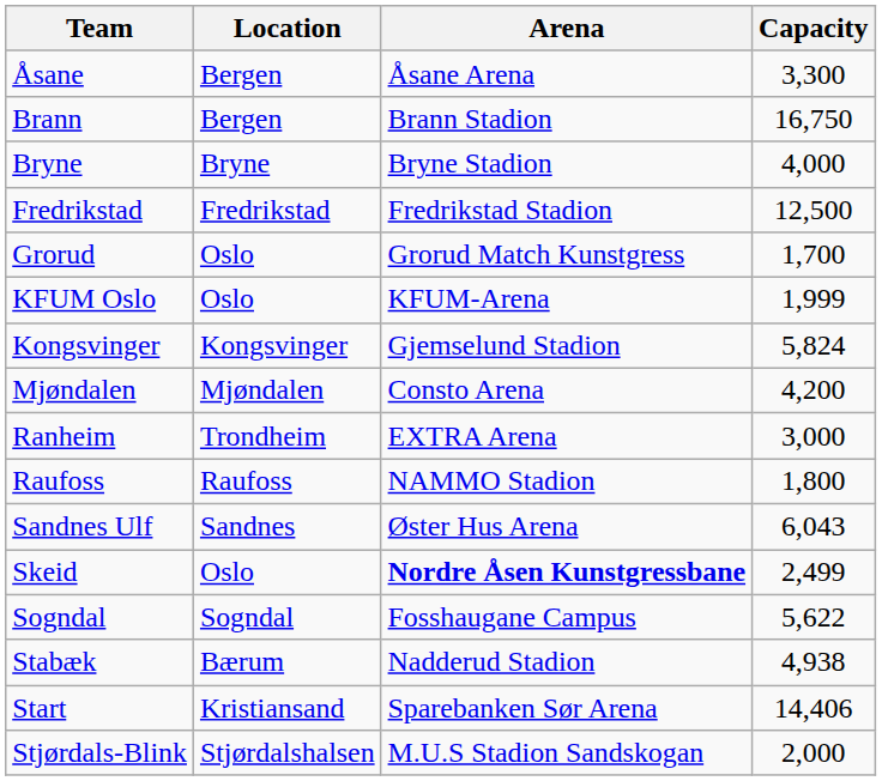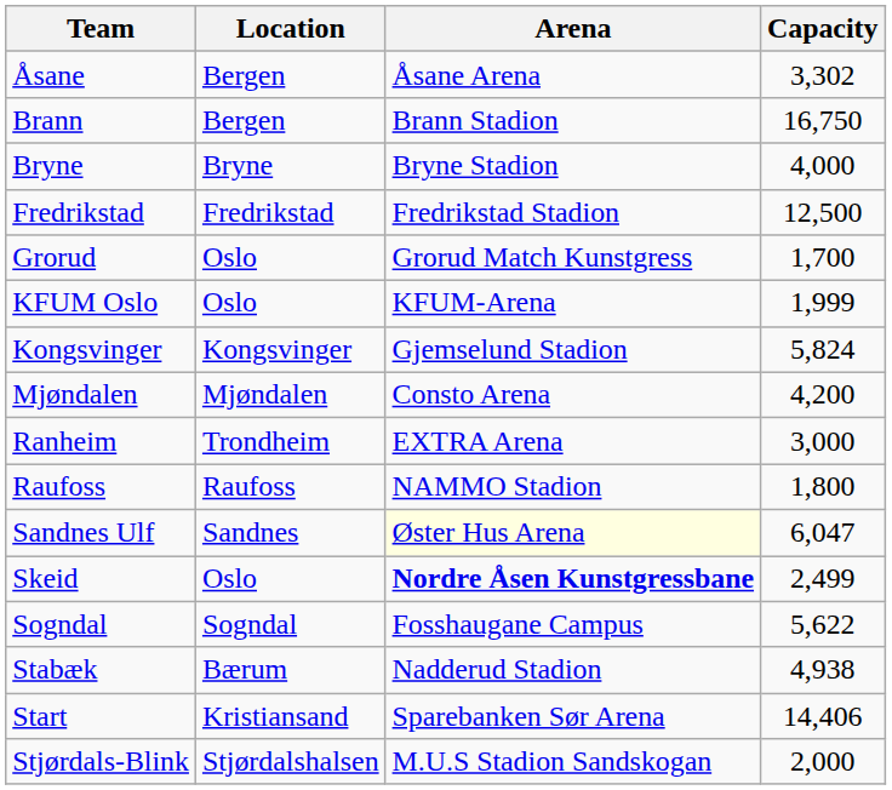 <table class="wikitable sortable" border="1">
 <tr>
 <th>Team</th>
 <th>Location</th>
 <th>Arena</th>
 <th>Capacity</th>
 </tr>
 <tr>
 <td><a href='#'>Åsane</a></td>
 <td><a href='#'>Bergen</a></td>
 <td><a href='#'>Åsane Arena</a></td>
-<td align="center">3,300</td>
+<td align="center">3,302</td>
 </tr>
 <tr>
 <td><a href='#'>Brann</a></td>
 <td><a href='#'>Bergen</a></td>
 <td><a href='#'>Brann Stadion</a></td>
 <td align="center">16,750</td>
 </tr>
 <tr>
 <td><a href='#'>Bryne</a></td>
 <td><a href='#'>Bryne</a></td>
 <td><a href='#'>Bryne Stadion</a></td>
 <td align="center">4,000</td>
 </tr>
 <tr>
 <td><a href='#'>Fredrikstad</a></td>
 <td><a href='#'>Fredrikstad</a></td>
 <td><a href='#'>Fredrikstad Stadion</a></td>
 <td align="center">12,500</td>
 </tr>
 <tr>
 <td><a href='#'>Grorud</a></td>
 <td><a href='#'>Oslo</a></td>
 <td><a href='#'>Grorud Match Kunstgress</a></td>
 <td align="center">1,700</td>
 </tr>
 <tr>
 <td><a href='#'>KFUM Oslo</a></td>
 <td><a href='#'>Oslo</a></td>
 <td><a href='#'>KFUM-Arena</a></td>
 <td align="center">1,999</td>
 </tr>
 <tr>
 <td><a href='#'>Kongsvinger</a></td>
 <td><a href='#'>Kongsvinger</a></td>
 <td><a href='#'>Gjemselund Stadion</a></td>
 <td align="center">5,824</td>
 </tr>
 <tr>
 <td><a href='#'>Mjøndalen</a></td>
 <td><a href='#'>Mjøndalen</a></td>
 <td><a href='#'>Consto Arena</a></td>
 <td align="center">4,200</td>
 </tr>
 <tr>
 <td><a href='#'>Ranheim</a></td>
 <td><a href='#'>Trondheim</a></td>
 <td><a href='#'>EXTRA Arena</a></td>
 <td align="center">3,000</td>
 </tr>
 <tr>
 <td><a href='#'>Raufoss</a></td>
 <td><a href='#'>Raufoss</a></td>
 <td><a href='#'>NAMMO Stadion</a></td>
 <td align="center">1,800</td>
 </tr>
 <tr>
 <td><a href='#'>Sandnes Ulf</a></td>
 <td><a href='#'>Sandnes</a></td>
-<td><a href='#'>Øster Hus Arena</a></td>
-<td align="center">6,043</td>
+<td style="background: lightyellow;"><a href='#'>Øster Hus Arena</a></td>
+<td align="center">6,047</td>
 </tr>
 <tr>
 <td><a href='#'>Skeid</a></td>
 <td><a href='#'>Oslo</a></td>
 <td><strong><a href='#'>Nordre Åsen Kunstgressbane</a></strong></td>
 <td align="center">2,499</td>
 </tr>
 <tr>
 <td><a href='#'>Sogndal</a></td>
 <td><a href='#'>Sogndal</a></td>
 <td><a href='#'>Fosshaugane Campus</a></td>
 <td align="center">5,622</td>
 </tr>
 <tr>
 <td><a href='#'>Stabæk</a></td>
 <td><a href='#'>Bærum</a></td>
 <td><a href='#'>Nadderud Stadion</a></td>
 <td align="center">4,938</td>
 </tr>
 <tr>
 <td><a href='#'>Start</a></td>
 <td><a href='#'>Kristiansand</a></td>
 <td><a href='#'>Sparebanken Sør Arena</a></td>
 <td align="center">14,406</td>
 </tr>
 <tr>
 <td><a href='#'>Stjørdals-Blink</a></td>
 <td><a href='#'>Stjørdalshalsen</a></td>
 <td><a href='#'>M.U.S Stadion Sandskogan</a></td>
 <td align="center">2,000</td>
 </tr>
 </table>
